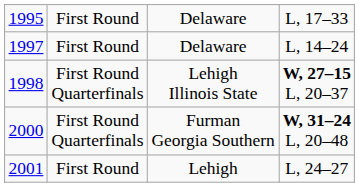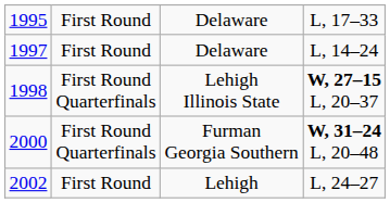 <table class="wikitable" style="text-align:center">
 <tr align="center">
 <td><a href='#'>1995</a></td>
 <td>First Round</td>
 <td>Delaware</td>
 <td>L, 17–33</td>
 </tr>
 <tr align="center">
 <td><a href='#'>1997</a></td>
 <td>First Round</td>
 <td>Delaware</td>
 <td>L, 14–24</td>
 </tr>
 <tr align="center">
 <td><a href='#'>1998</a></td>
 <td>First Round<br>Quarterfinals</td>
 <td>Lehigh<br>Illinois State</td>
 <td><strong>W, 27–15</strong><br>L, 20–37</td>
 </tr>
 <tr align="center">
 <td><a href='#'>2000</a></td>
 <td>First Round<br>Quarterfinals</td>
 <td>Furman<br>Georgia Southern</td>
 <td><strong>W, 31–24</strong><br>L, 20–48</td>
 </tr>
 <tr align="center">
-<td><a href='#'>2001</a></td>
+<td><a href='#'>2002</a></td>
 <td>First Round</td>
 <td>Lehigh</td>
 <td>L, 24–27 </td>
 </tr>
 </table>
